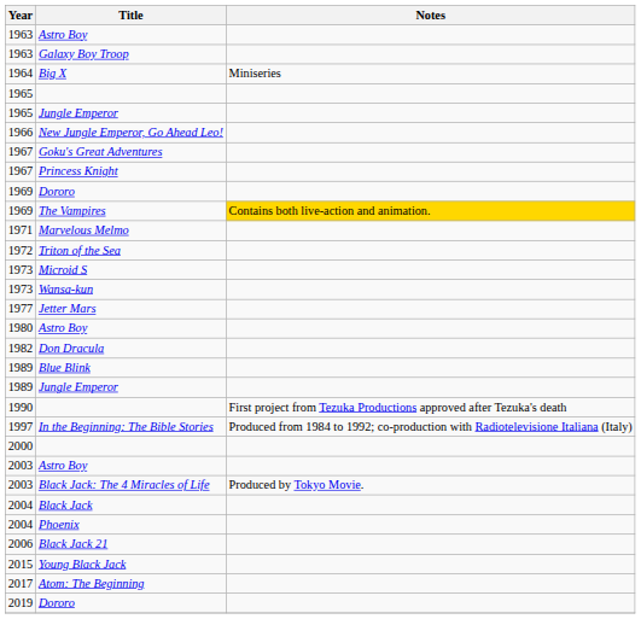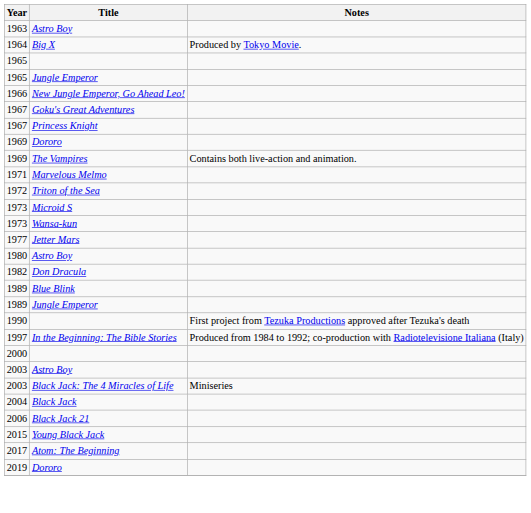 <table class="wikitable">
 <tr>
 <th>Year</th>
 <th>Title</th>
 <th>Notes</th>
 </tr>
 <tr>
 <td>1963</td>
 <td><em><a href='#'>Astro Boy</a></em></td>
 <td></td>
 </tr>
 <tr>
-<td>1963</td>
-<td><em><a href='#'>Galaxy Boy Troop</a></em></td>
-<td></td>
-</tr>
-<tr>
 <td>1964</td>
 <td><em><a href='#'>Big X</a></em></td>
-<td>Miniseries</td>
+<td>Produced by <a href='#'>Tokyo Movie</a>.</td>
 </tr>
 <tr>
 <td>1965</td>
 <td></td>
 <td></td>
 </tr>
 <tr>
 <td>1965</td>
 <td><em><a href='#'>Jungle Emperor</a></em></td>
 <td></td>
 </tr>
 <tr>
 <td>1966</td>
 <td><em><a href='#'>New Jungle Emperor, Go Ahead Leo!</a></em></td>
 <td></td>
 </tr>
 <tr>
 <td>1967</td>
 <td><em><a href='#'>Goku's Great Adventures</a></em></td>
 <td></td>
 </tr>
 <tr>
 <td>1967</td>
 <td><em><a href='#'>Princess Knight</a></em></td>
 <td></td>
 </tr>
 <tr>
 <td>1969</td>
 <td><em><a href='#'>Dororo</a></em></td>
 <td></td>
 </tr>
 <tr>
 <td>1969</td>
 <td><em><a href='#'>The Vampires</a></em></td>
-<td style="background: gold;">Contains both live-action and animation.</td>
+<td>Contains both live-action and animation.</td>
 </tr>
 <tr>
 <td>1971</td>
 <td><em><a href='#'>Marvelous Melmo</a></em></td>
 <td></td>
 </tr>
 <tr>
 <td>1972</td>
 <td><em><a href='#'>Triton of the Sea</a></em></td>
 <td></td>
 </tr>
 <tr>
 <td>1973</td>
 <td><em><a href='#'>Microid S</a></em></td>
 <td></td>
 </tr>
 <tr>
 <td>1973</td>
 <td><em><a href='#'>Wansa-kun</a></em></td>
 <td></td>
 </tr>
 <tr>
 <td>1977</td>
 <td><em><a href='#'>Jetter Mars</a></em></td>
 <td></td>
 </tr>
 <tr>
 <td>1980</td>
 <td><em><a href='#'>Astro Boy</a></em></td>
 <td></td>
 </tr>
 <tr>
 <td>1982</td>
 <td><em><a href='#'>Don Dracula</a></em></td>
 <td></td>
 </tr>
 <tr>
 <td>1989</td>
 <td><em><a href='#'>Blue Blink</a></em></td>
 <td></td>
 </tr>
 <tr>
 <td>1989</td>
 <td><em><a href='#'>Jungle Emperor</a></em></td>
 <td></td>
 </tr>
 <tr>
 <td>1990</td>
 <td></td>
 <td>First project from <a href='#'>Tezuka Productions</a> approved after Tezuka's death</td>
 </tr>
 <tr>
 <td>1997</td>
 <td><em><a href='#'>In the Beginning: The Bible Stories</a></em></td>
 <td>Produced from 1984 to 1992; co-production with <a href='#'>Radiotelevisione Italiana</a> (Italy)</td>
 </tr>
 <tr>
 <td>2000</td>
 <td></td>
 <td></td>
 </tr>
 <tr>
 <td>2003</td>
 <td><em><a href='#'>Astro Boy</a></em></td>
 <td></td>
 </tr>
 <tr>
 <td>2003</td>
 <td><em><a href='#'>Black Jack: The 4 Miracles of Life</a></em></td>
-<td>Produced by <a href='#'>Tokyo Movie</a>.</td>
+<td>Miniseries</td>
 </tr>
 <tr>
 <td>2004</td>
 <td><em><a href='#'>Black Jack</a></em></td>
-<td></td>
-</tr>
-<tr>
-<td>2004</td>
-<td><em><a href='#'>Phoenix</a></em></td>
 <td></td>
 </tr>
 <tr>
 <td>2006</td>
 <td><em><a href='#'>Black Jack 21</a></em></td>
 <td></td>
 </tr>
 <tr>
 <td>2015</td>
 <td><em><a href='#'>Young Black Jack</a></em></td>
 <td></td>
 </tr>
 <tr>
 <td>2017</td>
 <td><em><a href='#'>Atom: The Beginning</a></em></td>
 <td></td>
 </tr>
 <tr>
 <td>2019</td>
 <td><em><a href='#'>Dororo</a></em></td>
 <td></td>
 </tr>
 <tr>
 </tr>
 </table>
